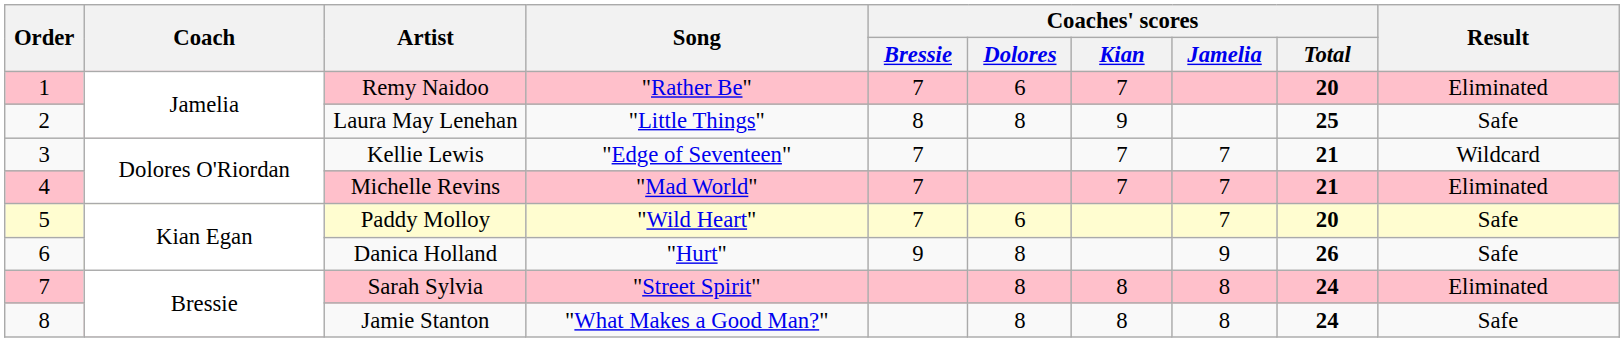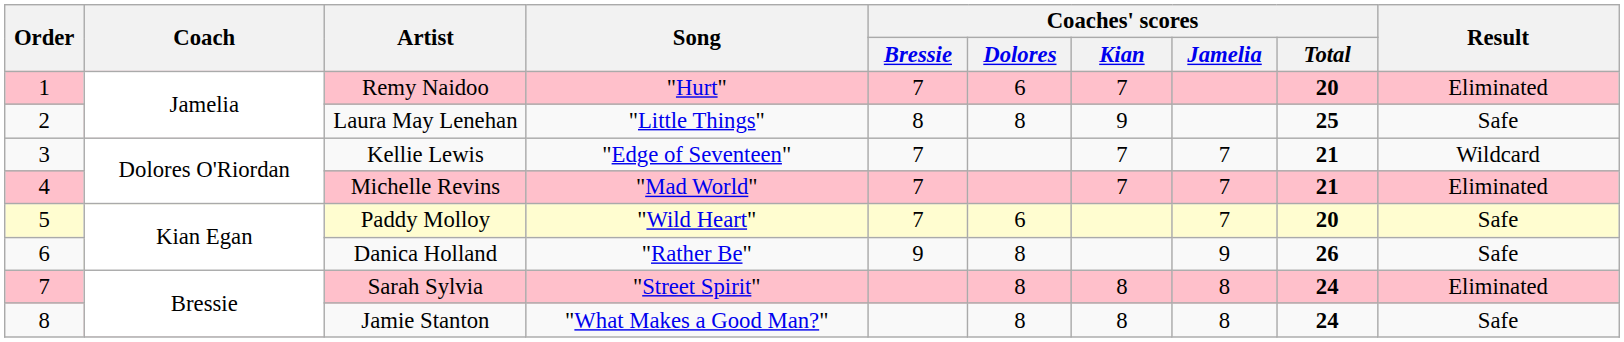 <table class="wikitable" style="text-align:center; line-height:16px; width:90%;">
 <tr>
 <th scope="col" rowspan="2" width="02%">Order</th>
 <th scope="col" rowspan="2" width="12%">Coach</th>
 <th scope="col" rowspan="2" width="10%">Artist</th>
 <th scope="col" rowspan="2" width="17%">Song</th>
 <th scope="col" colspan="5" width="10%">Coaches' scores</th>
 <th scope="col" rowspan="2" width="12%">Result</th>
 </tr>
 <tr>
 <th width="5%"><em><a href='#'>Bressie</a></em></th>
 <th width="5%"><em><a href='#'>Dolores</a></em></th>
 <th width="5%"><em><a href='#'>Kian</a></em></th>
 <th width="5%"><em><a href='#'>Jamelia</a></em></th>
 <th width="5%"><em>Total</em></th>
 </tr>
 <tr style="background:pink;">
 <td>1</td>
 <td rowspan="2" style="background:white;">Jamelia</td>
 <td>Remy Naidoo</td>
-<td>"<a href='#'>Rather Be</a>"</td>
+<td>"<a href='#'>Hurt</a>"</td>
 <td>7</td>
 <td>6</td>
 <td>7</td>
 <td></td>
 <td><strong>20</strong></td>
 <td>Eliminated</td>
 </tr>
 <tr>
 <td>2</td>
 <td>Laura May Lenehan</td>
 <td>"<a href='#'>Little Things</a>"</td>
 <td>8</td>
 <td>8</td>
 <td>9</td>
 <td></td>
 <td><strong>25</strong></td>
 <td>Safe</td>
 </tr>
 <tr>
 <td>3</td>
 <td rowspan="2" style="background:white;">Dolores O'Riordan</td>
 <td>Kellie Lewis</td>
 <td>"<a href='#'>Edge of Seventeen</a>"</td>
 <td>7</td>
 <td></td>
 <td>7</td>
 <td>7</td>
 <td><strong>21</strong></td>
 <td>Wildcard</td>
 </tr>
 <tr style="background:pink;">
 <td>4</td>
 <td>Michelle Revins</td>
 <td>"<a href='#'>Mad World</a>"</td>
 <td>7</td>
 <td></td>
 <td>7</td>
 <td>7</td>
 <td><strong>21</strong></td>
 <td>Eliminated</td>
 </tr>
 <tr style="background:#FFFDD0">
 <td>5</td>
 <td rowspan="2" style="background:white;">Kian Egan</td>
 <td>Paddy Molloy</td>
 <td>"<a href='#'>Wild Heart</a>"</td>
 <td>7</td>
 <td>6</td>
 <td></td>
 <td>7</td>
 <td><strong>20</strong></td>
 <td>Safe</td>
 </tr>
 <tr>
 <td>6</td>
 <td>Danica Holland</td>
-<td>"<a href='#'>Hurt</a>"</td>
+<td>"<a href='#'>Rather Be</a>"</td>
 <td>9</td>
 <td>8</td>
 <td></td>
 <td>9</td>
 <td><strong>26</strong></td>
 <td>Safe</td>
 </tr>
 <tr style="background:pink;">
 <td>7</td>
 <td rowspan="2" style="background:white;">Bressie</td>
 <td>Sarah Sylvia</td>
 <td>"<a href='#'>Street Spirit</a>"</td>
 <td></td>
 <td>8</td>
 <td>8</td>
 <td>8</td>
 <td><strong>24</strong></td>
 <td>Eliminated</td>
 </tr>
 <tr>
 <td>8</td>
 <td>Jamie Stanton</td>
 <td>"<a href='#'>What Makes a Good Man?</a>"</td>
 <td></td>
 <td>8</td>
 <td>8</td>
 <td>8</td>
 <td><strong>24</strong></td>
 <td>Safe</td>
 </tr>
 </table>
